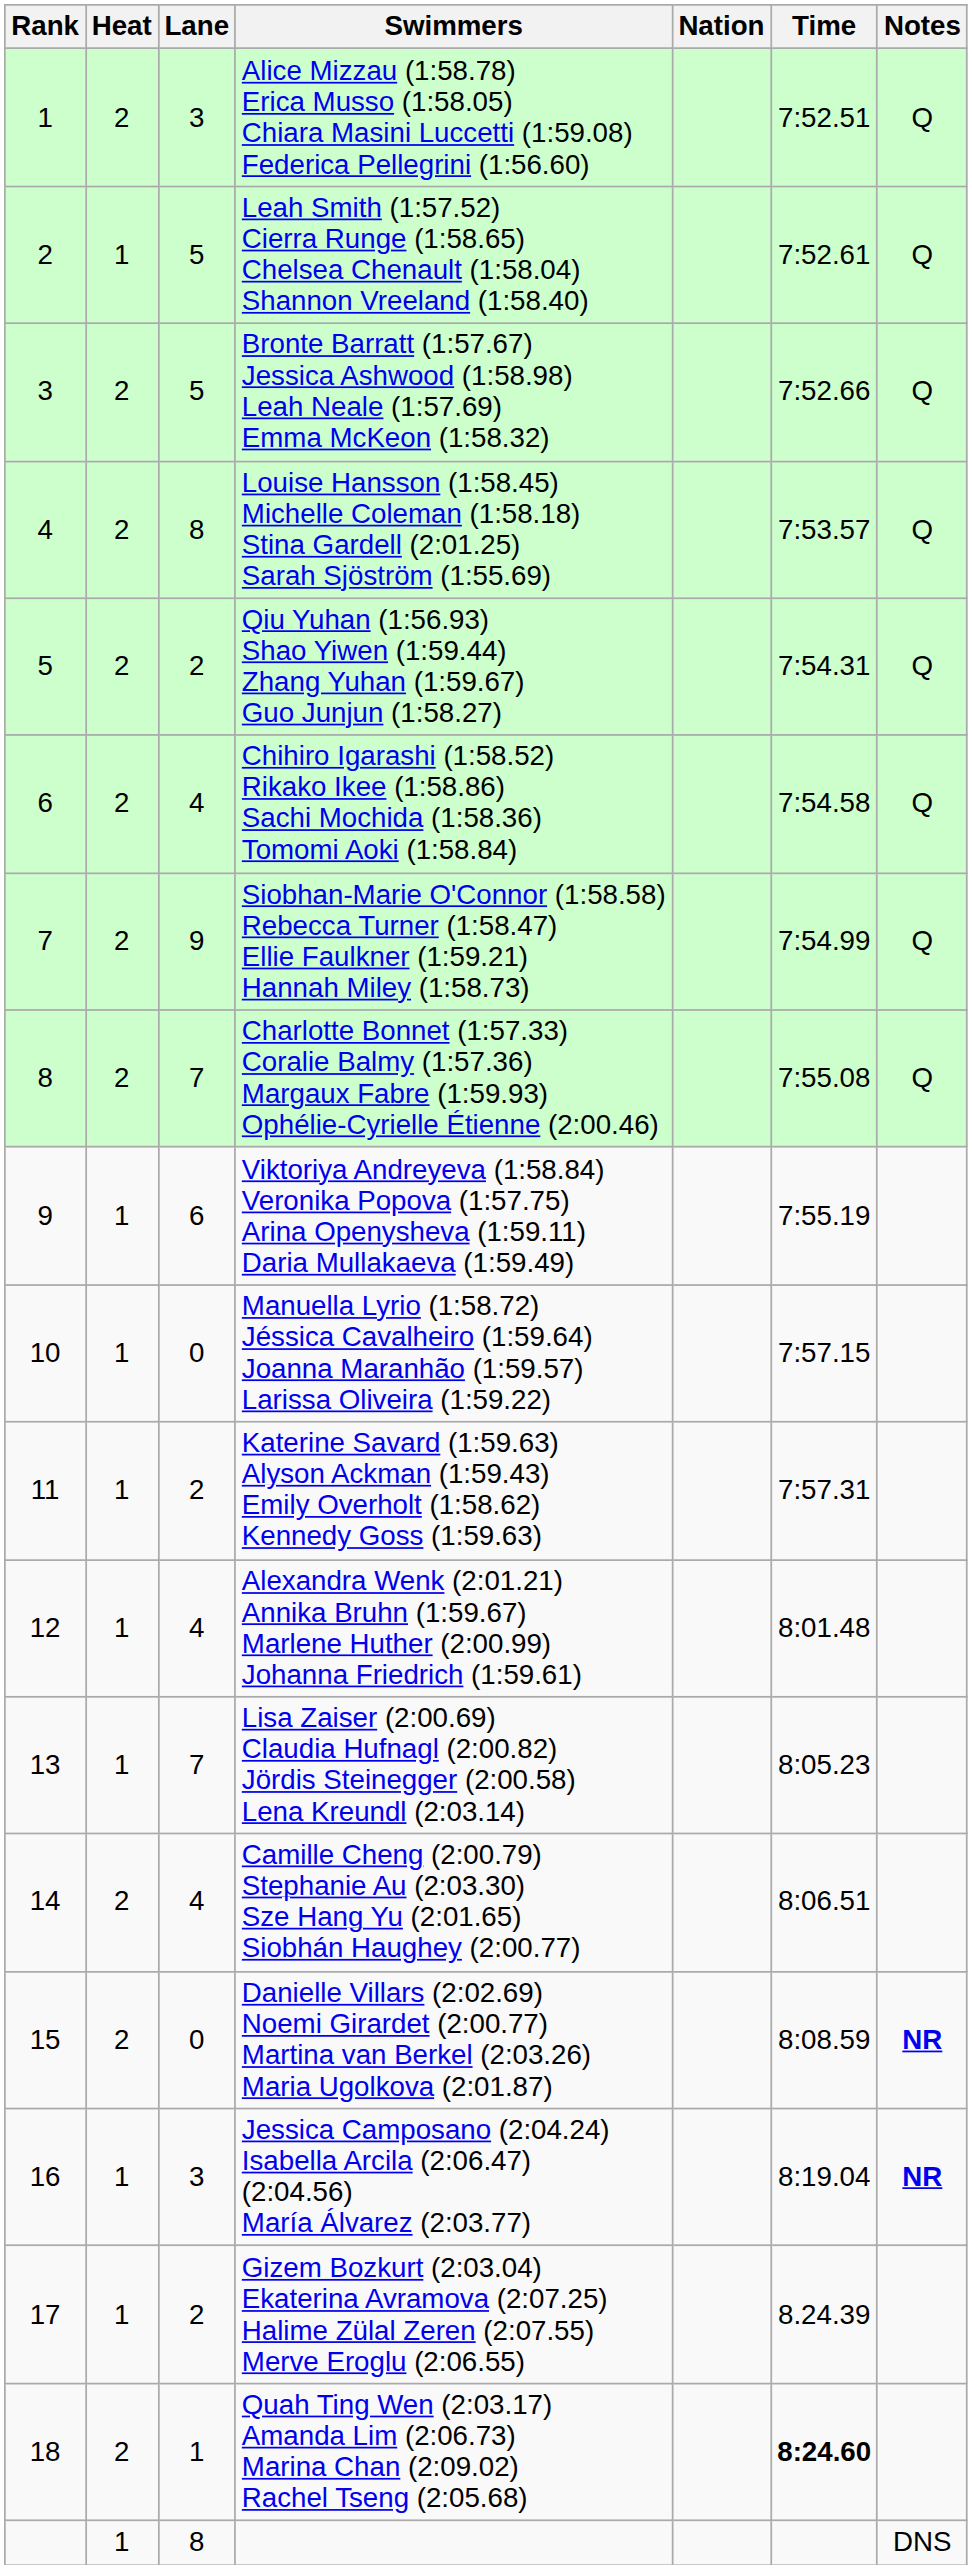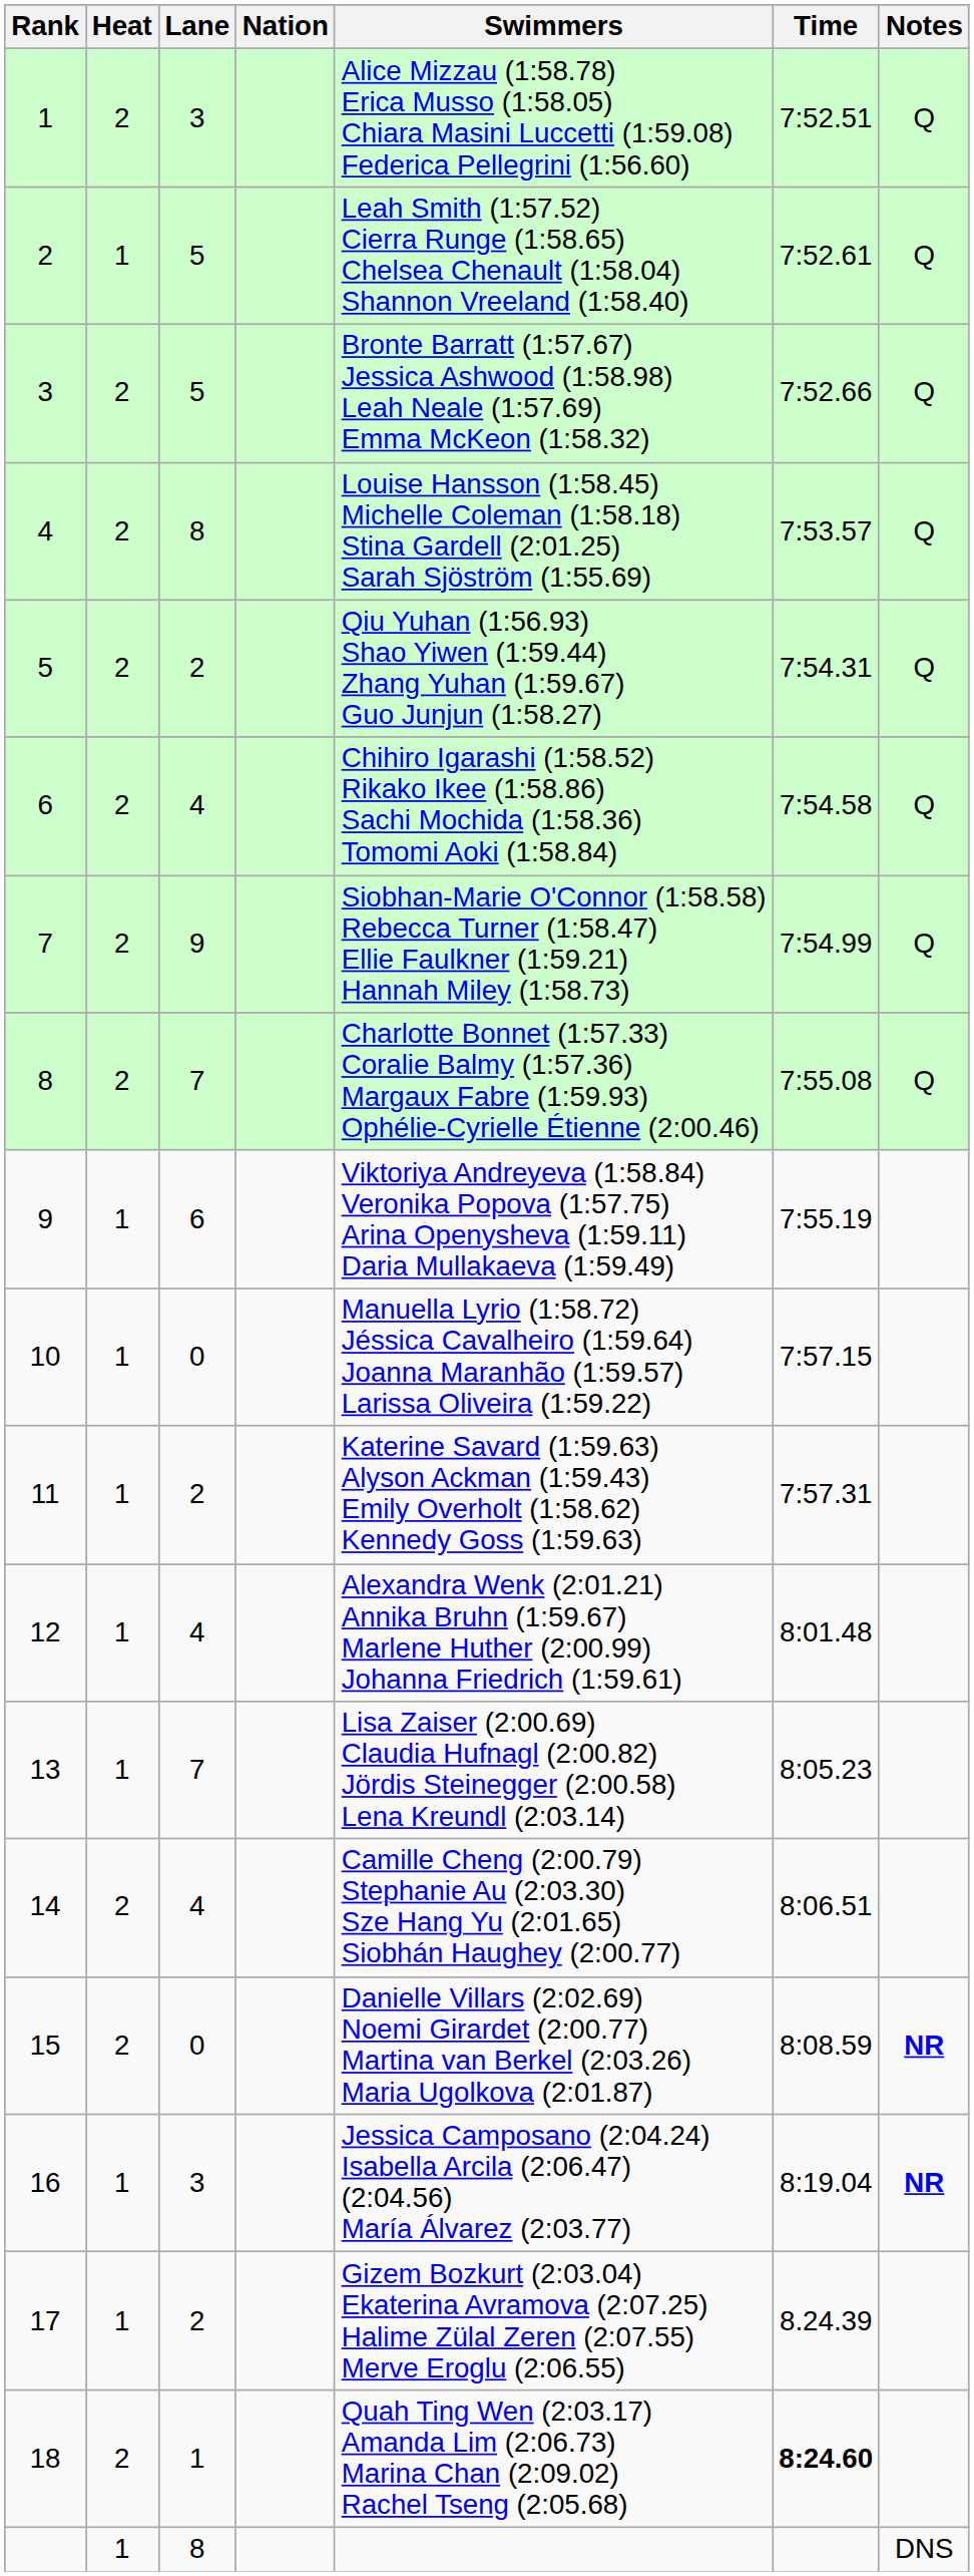 <table class="wikitable sortable" style="text-align:center">
 <tr>
 <th>Rank</th>
 <th>Heat</th>
 <th>Lane</th>
+<th>Nation</th>
 <th>Swimmers</th>
-<th>Nation</th>
 <th>Time</th>
 <th>Notes</th>
 </tr>
 <tr bgcolor=ccffcc>
 <td>1</td>
 <td>2</td>
 <td>3</td>
+<td align=left></td>
 <td align=left><a href='#'>Alice Mizzau</a> (1:58.78)<br><a href='#'>Erica Musso</a> (1:58.05)<br><a href='#'>Chiara Masini Luccetti</a> (1:59.08)<br><a href='#'>Federica Pellegrini</a> (1:56.60)</td>
-<td align=left></td>
 <td>7:52.51</td>
 <td>Q</td>
 </tr>
 <tr bgcolor=ccffcc>
 <td>2</td>
 <td>1</td>
 <td>5</td>
+<td align=left></td>
 <td align=left><a href='#'>Leah Smith</a> (1:57.52)<br><a href='#'>Cierra Runge</a> (1:58.65)<br><a href='#'>Chelsea Chenault</a> (1:58.04)<br><a href='#'>Shannon Vreeland</a> (1:58.40)</td>
-<td align=left></td>
 <td>7:52.61</td>
 <td>Q</td>
 </tr>
 <tr bgcolor=ccffcc>
 <td>3</td>
 <td>2</td>
 <td>5</td>
+<td align=left></td>
 <td align=left><a href='#'>Bronte Barratt</a> (1:57.67)<br><a href='#'>Jessica Ashwood</a> (1:58.98)<br><a href='#'>Leah Neale</a> (1:57.69)<br><a href='#'>Emma McKeon</a> (1:58.32)</td>
-<td align=left></td>
 <td>7:52.66</td>
 <td>Q</td>
 </tr>
 <tr bgcolor=ccffcc>
 <td>4</td>
 <td>2</td>
 <td>8</td>
+<td align=left></td>
 <td align=left><a href='#'>Louise Hansson</a> (1:58.45)<br><a href='#'>Michelle Coleman</a> (1:58.18)<br><a href='#'>Stina Gardell</a> (2:01.25)<br><a href='#'>Sarah Sjöström</a> (1:55.69)</td>
-<td align=left></td>
 <td>7:53.57</td>
 <td>Q</td>
 </tr>
 <tr bgcolor=ccffcc>
 <td>5</td>
 <td>2</td>
 <td>2</td>
+<td align=left></td>
 <td align=left><a href='#'>Qiu Yuhan</a> (1:56.93)<br><a href='#'>Shao Yiwen</a> (1:59.44)<br><a href='#'>Zhang Yuhan</a> (1:59.67)<br><a href='#'>Guo Junjun</a> (1:58.27)</td>
-<td align=left></td>
 <td>7:54.31</td>
 <td>Q</td>
 </tr>
 <tr bgcolor=ccffcc>
 <td>6</td>
 <td>2</td>
 <td>4</td>
+<td align=left></td>
 <td align=left><a href='#'>Chihiro Igarashi</a> (1:58.52)<br><a href='#'>Rikako Ikee</a> (1:58.86)<br><a href='#'>Sachi Mochida</a> (1:58.36)<br><a href='#'>Tomomi Aoki</a> (1:58.84)</td>
-<td align=left></td>
 <td>7:54.58</td>
 <td>Q</td>
 </tr>
 <tr bgcolor=ccffcc>
 <td>7</td>
 <td>2</td>
 <td>9</td>
+<td align=left></td>
 <td align=left><a href='#'>Siobhan-Marie O'Connor</a> (1:58.58)<br><a href='#'>Rebecca Turner</a> (1:58.47)<br><a href='#'>Ellie Faulkner</a> (1:59.21)<br><a href='#'>Hannah Miley</a> (1:58.73)</td>
-<td align=left></td>
 <td>7:54.99</td>
 <td>Q</td>
 </tr>
 <tr bgcolor=ccffcc>
 <td>8</td>
 <td>2</td>
 <td>7</td>
+<td align=left></td>
 <td align=left><a href='#'>Charlotte Bonnet</a> (1:57.33)<br><a href='#'>Coralie Balmy</a> (1:57.36)<br><a href='#'>Margaux Fabre</a> (1:59.93)<br><a href='#'>Ophélie-Cyrielle Étienne</a> (2:00.46)</td>
-<td align=left></td>
 <td>7:55.08</td>
 <td>Q</td>
 </tr>
 <tr>
 <td>9</td>
 <td>1</td>
 <td>6</td>
+<td align=left></td>
 <td align=left><a href='#'>Viktoriya Andreyeva</a> (1:58.84)<br><a href='#'>Veronika Popova</a> (1:57.75)<br><a href='#'>Arina Openysheva</a> (1:59.11)<br><a href='#'>Daria Mullakaeva</a> (1:59.49)</td>
-<td align=left></td>
 <td>7:55.19</td>
 <td></td>
 </tr>
 <tr>
 <td>10</td>
 <td>1</td>
 <td>0</td>
+<td align=left></td>
 <td align=left><a href='#'>Manuella Lyrio</a> (1:58.72)<br><a href='#'>Jéssica Cavalheiro</a> (1:59.64)<br><a href='#'>Joanna Maranhão</a> (1:59.57)<br><a href='#'>Larissa Oliveira</a> (1:59.22)</td>
-<td align=left></td>
 <td>7:57.15</td>
 <td></td>
 </tr>
 <tr>
 <td>11</td>
 <td>1</td>
 <td>2</td>
+<td align=left></td>
 <td align=left><a href='#'>Katerine Savard</a> (1:59.63)<br><a href='#'>Alyson Ackman</a> (1:59.43)<br><a href='#'>Emily Overholt</a> (1:58.62)<br><a href='#'>Kennedy Goss</a> (1:59.63)</td>
-<td align=left></td>
 <td>7:57.31</td>
 <td></td>
 </tr>
 <tr>
 <td>12</td>
 <td>1</td>
 <td>4</td>
+<td align=left></td>
 <td align=left><a href='#'>Alexandra Wenk</a> (2:01.21)<br><a href='#'>Annika Bruhn</a> (1:59.67)<br><a href='#'>Marlene Huther</a> (2:00.99)<br><a href='#'>Johanna Friedrich</a> (1:59.61)</td>
-<td align=left></td>
 <td>8:01.48</td>
 <td></td>
 </tr>
 <tr>
 <td>13</td>
 <td>1</td>
 <td>7</td>
+<td align=left></td>
 <td align=left><a href='#'>Lisa Zaiser</a> (2:00.69)<br><a href='#'>Claudia Hufnagl</a> (2:00.82)<br><a href='#'>Jördis Steinegger</a> (2:00.58)<br><a href='#'>Lena Kreundl</a> (2:03.14)</td>
-<td align=left></td>
 <td>8:05.23</td>
 <td></td>
 </tr>
 <tr>
 <td>14</td>
 <td>2</td>
 <td>4</td>
+<td align=left></td>
 <td align=left><a href='#'>Camille Cheng</a> (2:00.79)<br><a href='#'>Stephanie Au</a> (2:03.30)<br><a href='#'>Sze Hang Yu</a> (2:01.65)<br><a href='#'>Siobhán Haughey</a> (2:00.77)</td>
-<td align=left></td>
 <td>8:06.51</td>
 <td></td>
 </tr>
 <tr>
 <td>15</td>
 <td>2</td>
 <td>0</td>
+<td align=left></td>
 <td align=left><a href='#'>Danielle Villars</a> (2:02.69)<br><a href='#'>Noemi Girardet</a> (2:00.77)<br><a href='#'>Martina van Berkel</a> (2:03.26)<br><a href='#'>Maria Ugolkova</a> (2:01.87)</td>
-<td align=left></td>
 <td>8:08.59</td>
 <td><strong><a href='#'>NR</a></strong></td>
 </tr>
 <tr>
 <td>16</td>
 <td>1</td>
 <td>3</td>
+<td align=left></td>
 <td align=left><a href='#'>Jessica Camposano</a> (2:04.24)<br><a href='#'>Isabella Arcila</a> (2:06.47)<br> (2:04.56)<br><a href='#'>María Álvarez</a> (2:03.77)</td>
-<td align=left></td>
 <td>8:19.04</td>
 <td><strong><a href='#'>NR</a></strong></td>
 </tr>
 <tr>
 <td>17</td>
 <td>1</td>
 <td>2</td>
+<td align=left></td>
 <td align=left><a href='#'>Gizem Bozkurt</a> (2:03.04)<br><a href='#'>Ekaterina Avramova</a> (2:07.25)<br><a href='#'>Halime Zülal Zeren</a> (2:07.55)<br><a href='#'>Merve Eroglu</a> (2:06.55)</td>
-<td align=left></td>
 <td>8.24.39</td>
 <td></td>
 </tr>
 <tr>
 <td>18</td>
 <td>2</td>
 <td>1</td>
+<td align=left></td>
 <td align=left><a href='#'>Quah Ting Wen</a> (2:03.17)<br><a href='#'>Amanda Lim</a> (2:06.73)<br><a href='#'>Marina Chan</a> (2:09.02)<br><a href='#'>Rachel Tseng</a> (2:05.68)</td>
-<td align=left></td>
 <td><strong>8:24.60</strong></td>
 <td></td>
 </tr>
 <tr>
 <td></td>
 <td>1</td>
 <td>8</td>
 <td align=left></td>
 <td align=left></td>
 <td></td>
 <td>DNS</td>
 </tr>
 </table>
